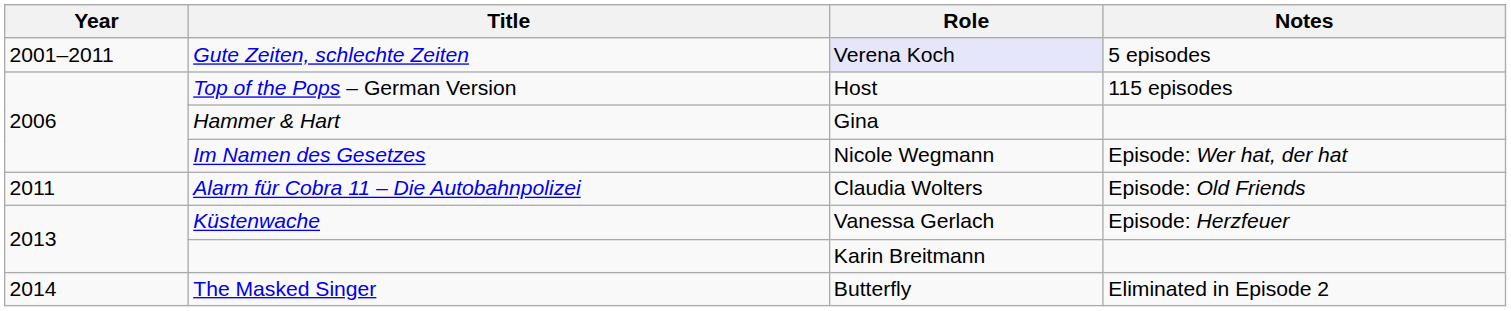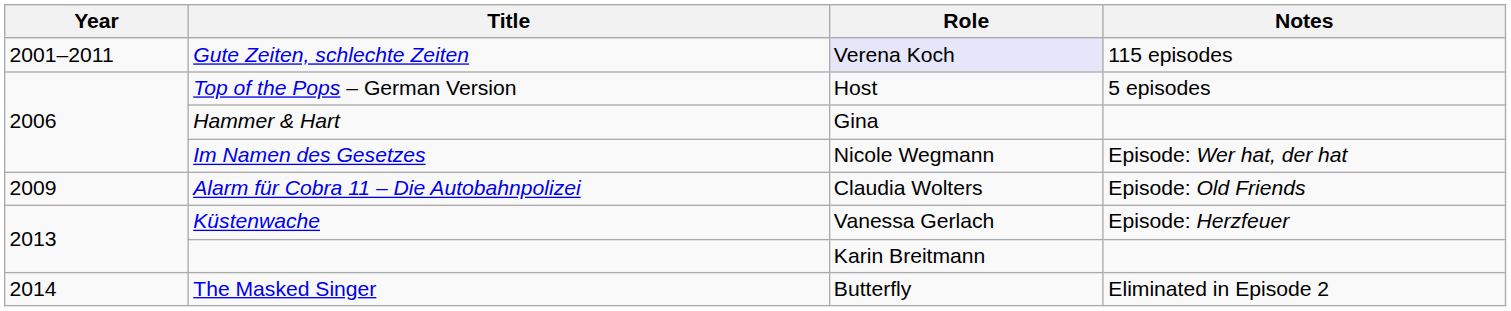 <table class="wikitable" width="90%">
 <tr bgcolor="#CCCCCC">
 <th>Year</th>
 <th>Title</th>
 <th>Role</th>
 <th>Notes</th>
 </tr>
 <tr>
 <td>2001–2011</td>
 <td><em><a href='#'>Gute Zeiten, schlechte Zeiten</a></em></td>
 <td style="background: lavender;">Verena Koch</td>
-<td>5 episodes</td>
+<td>115 episodes</td>
 </tr>
 <tr>
 <td rowspan="3">2006</td>
 <td><em><a href='#'>Top of the Pops</a></em> – German Version</td>
 <td>Host</td>
-<td>115 episodes</td>
+<td>5 episodes</td>
 </tr>
 <tr>
 <td><em>Hammer & Hart</em></td>
 <td>Gina</td>
 <td></td>
 </tr>
 <tr>
 <td><em><a href='#'>Im Namen des Gesetzes</a></em></td>
 <td>Nicole Wegmann</td>
 <td>Episode: <em>Wer hat, der hat</em></td>
 </tr>
 <tr>
-<td>2011</td>
+<td>2009</td>
 <td><em><a href='#'>Alarm für Cobra 11 – Die Autobahnpolizei</a></em></td>
 <td>Claudia Wolters</td>
 <td>Episode: <em>Old Friends</em></td>
 </tr>
 <tr>
 <td rowspan="2">2013</td>
 <td><em><a href='#'>Küstenwache</a></em></td>
 <td>Vanessa Gerlach</td>
 <td>Episode: <em>Herzfeuer</em></td>
 </tr>
 <tr>
 <td><em></em></td>
 <td>Karin Breitmann</td>
 <td></td>
 </tr>
 <tr>
 <td>2014</td>
 <td><a href='#'>The Masked Singer</a></td>
 <td>Butterfly</td>
 <td>Eliminated in Episode 2</td>
 </tr>
 </table>
